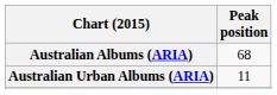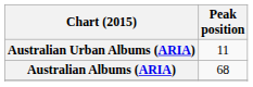 <table class="wikitable sortable plainrowheaders" style="text-align:center">
 <tr>
 <th scope="col">Chart (2015)</th>
 <th scope="col">Peak<br>position</th>
 </tr>
 <tr>
+<th scope="row">Australian Urban Albums (<a href='#'>ARIA</a>)</th>
+<td>11</td>
+</tr>
+<tr>
 <th scope="row">Australian Albums (<a href='#'>ARIA</a>)</th>
 <td>68</td>
-</tr>
-<tr>
-<th scope="row">Australian Urban Albums (<a href='#'>ARIA</a>)</th>
-<td>11</td>
 </tr>
 <tr>
 </tr>
 <tr>
 </tr>
 <tr>
 </tr>
 <tr>
 </tr>
 <tr>
 </tr>
 <tr>
 </tr>
 <tr>
 </tr>
 <tr>
 </tr>
 </table>
